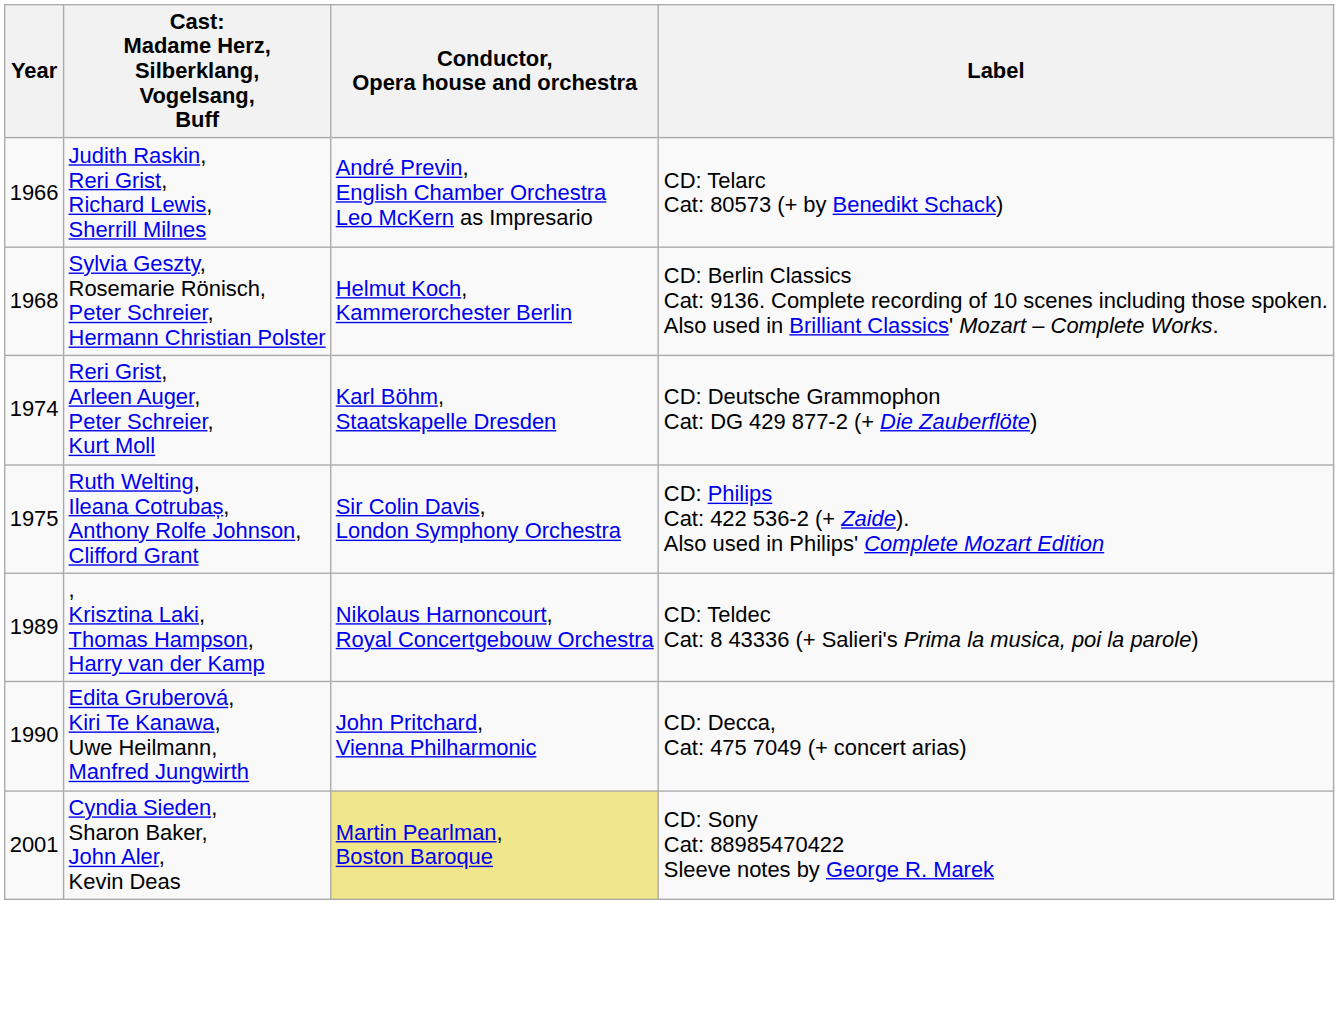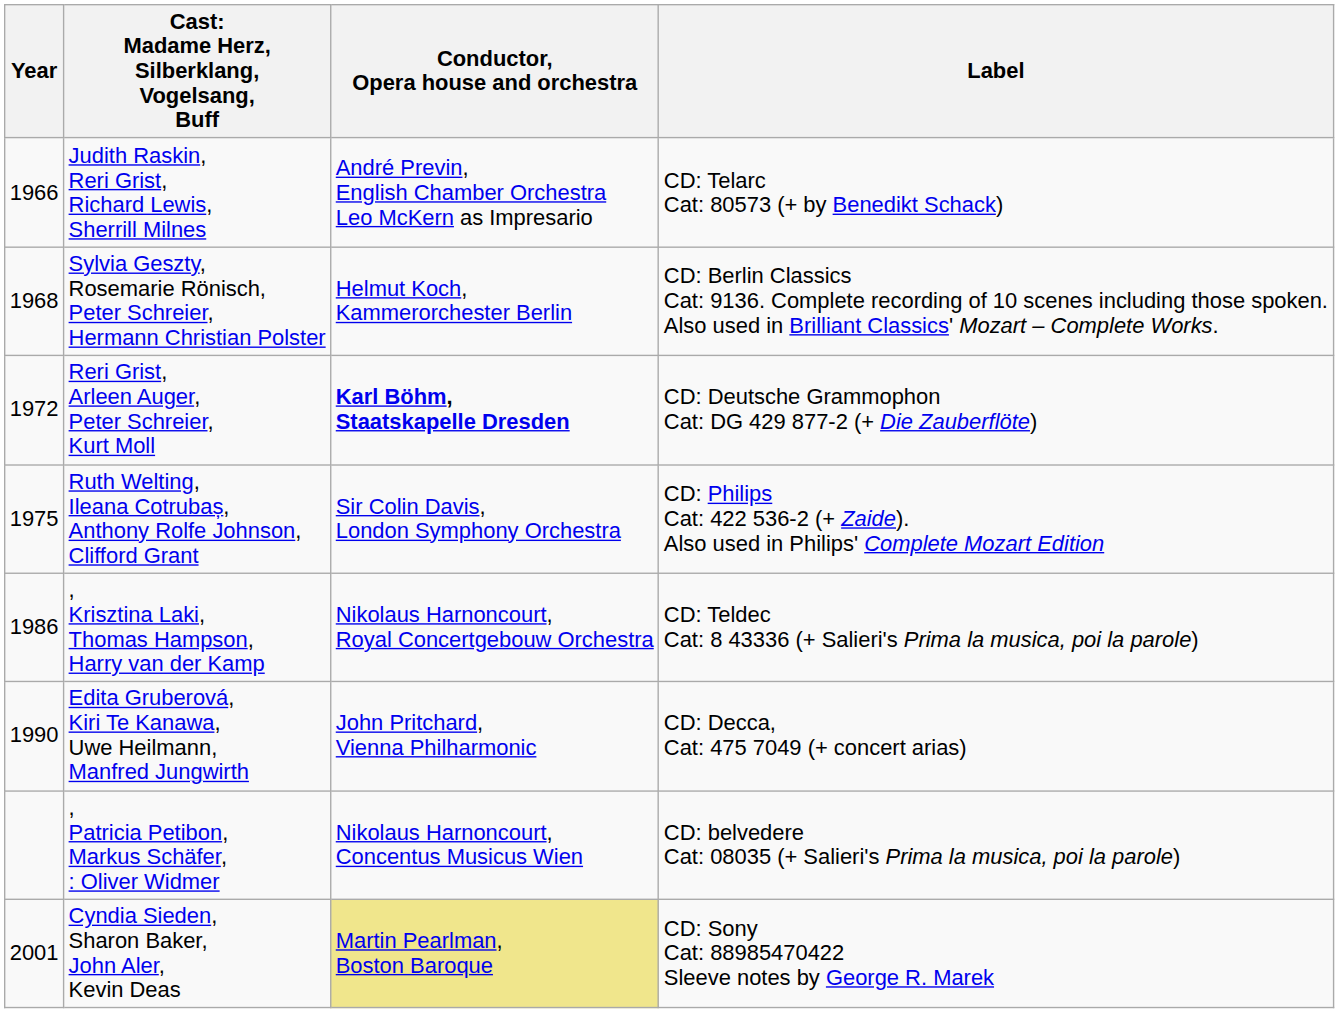 <table class="wikitable">
 <tr>
 <th>Year</th>
 <th>Cast:<br>Madame Herz,<br> Silberklang,<br>Vogelsang,<br>Buff</th>
 <th>Conductor,<br>Opera house and orchestra</th>
 <th>Label</th>
 </tr>
 <tr>
 <td>1966</td>
 <td><a href='#'>Judith Raskin</a>,<br><a href='#'>Reri Grist</a>,<br><a href='#'>Richard Lewis</a>,<br><a href='#'>Sherrill Milnes</a></td>
 <td><a href='#'>André Previn</a>,<br><a href='#'>English Chamber Orchestra</a><br><a href='#'>Leo McKern</a> as Impresario</td>
 <td>CD: Telarc<br>Cat: 80573 (+ <em></em> by <a href='#'>Benedikt Schack</a>)</td>
 </tr>
 <tr>
 <td>1968</td>
 <td><a href='#'>Sylvia Geszty</a>,<br>Rosemarie Rönisch,<br><a href='#'>Peter Schreier</a>,<br><a href='#'>Hermann Christian Polster</a></td>
 <td><a href='#'>Helmut Koch</a>,<br><a href='#'>Kammerorchester Berlin</a></td>
 <td>CD: Berlin Classics<br>Cat: 9136. Complete recording of 10 scenes including those spoken.<br>Also used in <a href='#'>Brilliant Classics</a>' <em>Mozart – Complete Works</em>.</td>
 </tr>
 <tr>
-<td>1974</td>
+<td>1972</td>
 <td><a href='#'>Reri Grist</a>,<br><a href='#'>Arleen Auger</a>,<br><a href='#'>Peter Schreier</a>,<br><a href='#'>Kurt Moll</a></td>
-<td><a href='#'>Karl Böhm</a>,<br><a href='#'>Staatskapelle Dresden</a></td>
+<td><strong><a href='#'>Karl Böhm</a>,<br><a href='#'>Staatskapelle Dresden</a></strong></td>
 <td>CD: Deutsche Grammophon<br>Cat: DG 429 877-2 (+ <em><a href='#'>Die Zauberflöte</a></em>)</td>
 </tr>
 <tr>
 <td>1975</td>
 <td><a href='#'>Ruth Welting</a>,<br><a href='#'>Ileana Cotrubaș</a>,<br><a href='#'>Anthony Rolfe Johnson</a>,<br><a href='#'>Clifford Grant</a></td>
 <td><a href='#'>Sir Colin Davis</a>,<br><a href='#'>London Symphony Orchestra</a></td>
 <td>CD: <a href='#'>Philips</a><br>Cat: 422 536-2 (+ <em><a href='#'>Zaide</a></em>).<br>Also used in Philips' <em><a href='#'>Complete Mozart Edition</a></em></td>
 </tr>
 <tr>
-<td>1989</td>
+<td>1986</td>
 <td>,<br><a href='#'>Krisztina Laki</a>,<br><a href='#'>Thomas Hampson</a>,<br><a href='#'>Harry van der Kamp</a></td>
 <td><a href='#'>Nikolaus Harnoncourt</a>,<br><a href='#'>Royal Concertgebouw Orchestra</a></td>
 <td>CD: Teldec<br>Cat: 8 43336 (+ Salieri's <em>Prima la musica, poi la parole</em>)</td>
 </tr>
 <tr>
 <td>1990</td>
 <td><a href='#'>Edita Gruberová</a>,<br><a href='#'>Kiri Te Kanawa</a>,<br>Uwe Heilmann,<br><a href='#'>Manfred Jungwirth</a></td>
 <td><a href='#'>John Pritchard</a>,<br><a href='#'>Vienna Philharmonic</a></td>
 <td>CD: Decca,<br>Cat: 475 7049 (+ concert arias)</td>
 </tr>
 <tr>
+<td></td>
+<td>,<br><a href='#'>Patricia Petibon</a>,<br><a href='#'>Markus Schäfer</a>,<br><a href='#'>: Oliver Widmer</a></td>
+<td><a href='#'>Nikolaus Harnoncourt</a>,<br><a href='#'>Concentus Musicus Wien</a></td>
+<td>CD: belvedere <br>Cat: 08035 (+ Salieri's <em>Prima la musica, poi la parole</em>)</td>
+</tr>
+<tr>
 <td>2001</td>
 <td><a href='#'>Cyndia Sieden</a>,<br>Sharon Baker,<br><a href='#'>John Aler</a>,<br>Kevin Deas</td>
 <td style="background: khaki;"><a href='#'>Martin Pearlman</a>,<br><a href='#'>Boston Baroque</a></td>
 <td>CD: Sony<br>Cat: 88985470422<br>Sleeve notes by <a href='#'>George R. Marek</a></td>
 </tr>
 </table>
